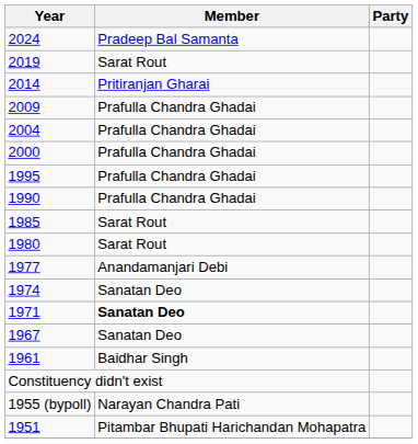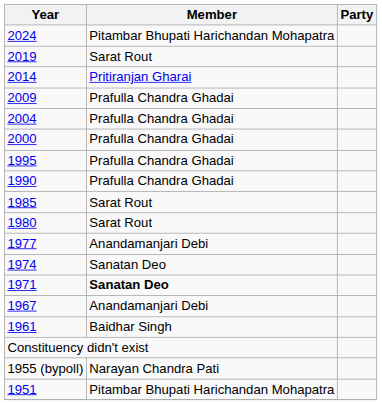 <table class="wikitable sortable">
 <tr>
 <th>Year</th>
 <th>Member</th>
 <th colspan=2>Party</th>
 </tr>
 <tr>
 <td><a href='#'>2024</a></td>
-<td><a href='#'>Pradeep Bal Samanta</a></td>
+<td>Pitambar Bhupati Harichandan Mohapatra</td>
 <td></td>
 </tr>
 <tr>
 <td><a href='#'>2019</a></td>
 <td>Sarat Rout</td>
 <td></td>
 </tr>
 <tr>
 <td><a href='#'>2014</a></td>
 <td><a href='#'>Pritiranjan Gharai</a></td>
 <td></td>
 </tr>
 <tr>
 <td><a href='#'>2009</a></td>
 <td>Prafulla Chandra Ghadai</td>
 <td></td>
 </tr>
 <tr>
 <td><a href='#'>2004</a></td>
 <td>Prafulla Chandra Ghadai</td>
 <td></td>
 </tr>
 <tr>
 <td><a href='#'>2000</a></td>
 <td>Prafulla Chandra Ghadai</td>
 <td></td>
 </tr>
 <tr>
 <td><a href='#'>1995</a></td>
 <td>Prafulla Chandra Ghadai</td>
 <td></td>
 </tr>
 <tr>
 <td><a href='#'>1990</a></td>
 <td>Prafulla Chandra Ghadai</td>
 <td></td>
 </tr>
 <tr>
 <td><a href='#'>1985</a></td>
 <td>Sarat Rout</td>
 <td></td>
 </tr>
 <tr>
 <td><a href='#'>1980</a></td>
 <td>Sarat Rout</td>
 <td></td>
 </tr>
 <tr>
 <td><a href='#'>1977</a></td>
 <td>Anandamanjari Debi</td>
 <td></td>
 </tr>
 <tr>
 <td><a href='#'>1974</a></td>
 <td>Sanatan Deo</td>
 <td></td>
 </tr>
 <tr>
 <td><a href='#'>1971</a></td>
 <td><strong>Sanatan Deo</strong></td>
 <td></td>
 </tr>
 <tr>
 <td><a href='#'>1967</a></td>
-<td>Sanatan Deo</td>
+<td>Anandamanjari Debi</td>
 <td></td>
 </tr>
 <tr>
 <td><a href='#'>1961</a></td>
 <td>Baidhar Singh</td>
 <td></td>
 </tr>
 <tr>
 <td colspan="2">Constituency didn't exist</td>
 <td></td>
 </tr>
 <tr>
 <td>1955 (bypoll)</td>
 <td>Narayan Chandra Pati</td>
 <td></td>
 </tr>
 <tr>
 <td><a href='#'>1951</a></td>
 <td>Pitambar Bhupati Harichandan Mohapatra</td>
 <td></td>
 </tr>
 <tr>
 </tr>
 </table>
